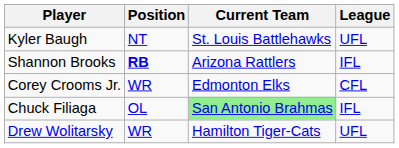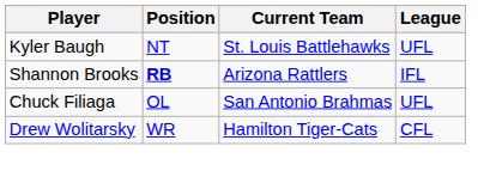 <table class="wikitable">
 <tr>
 <th>Player</th>
 <th>Position</th>
 <th>Current Team</th>
 <th>League</th>
 </tr>
 <tr>
 <td>Kyler Baugh</td>
 <td><a href='#'>NT</a></td>
 <td><a href='#'>St. Louis Battlehawks</a></td>
 <td><a href='#'>UFL</a></td>
 </tr>
 <tr>
 <td>Shannon Brooks</td>
 <td><strong><a href='#'>RB</a></strong></td>
 <td><a href='#'>Arizona Rattlers</a></td>
 <td><a href='#'>IFL</a></td>
 </tr>
 <tr>
-<td>Corey Crooms Jr.</td>
-<td><a href='#'>WR</a></td>
-<td><a href='#'>Edmonton Elks</a></td>
-<td><a href='#'>CFL</a></td>
-</tr>
-<tr>
 <td>Chuck Filiaga</td>
 <td><a href='#'>OL</a></td>
-<td style="background: lightgreen;"><a href='#'>San Antonio Brahmas</a></td>
-<td><a href='#'>IFL</a></td>
+<td><a href='#'>San Antonio Brahmas</a></td>
+<td><a href='#'>UFL</a></td>
 </tr>
 <tr>
 <td><a href='#'>Drew Wolitarsky</a></td>
 <td><a href='#'>WR</a></td>
 <td><a href='#'>Hamilton Tiger-Cats</a></td>
-<td><a href='#'>UFL</a></td>
+<td><a href='#'>CFL</a></td>
 </tr>
 </table>
